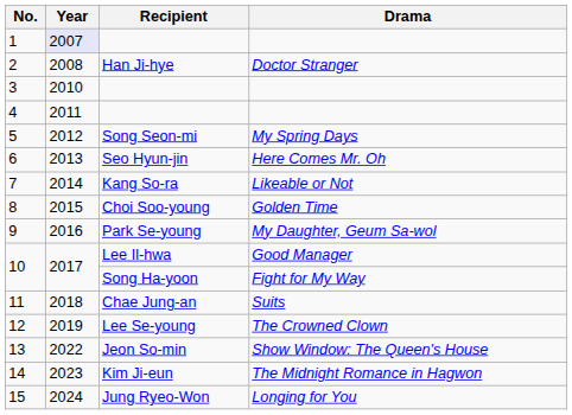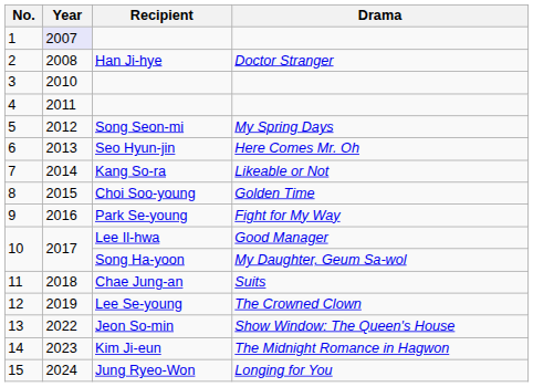 <table class="wikitable" style="width:600px">
 <tr>
 <th>No.</th>
 <th>Year</th>
 <th>Recipient</th>
 <th>Drama</th>
 </tr>
 <tr>
 <td>1</td>
 <td style="background: lavender;">2007</td>
 <td></td>
 <td></td>
 </tr>
 <tr>
 <td>2</td>
 <td>2008</td>
 <td><a href='#'>Han Ji-hye</a></td>
 <td><em><a href='#'>Doctor Stranger</a></em></td>
 </tr>
 <tr>
 <td>3</td>
 <td>2010</td>
 <td></td>
 <td></td>
 </tr>
 <tr>
 <td>4</td>
 <td>2011</td>
 <td></td>
 <td></td>
 </tr>
 <tr>
 <td>5</td>
 <td>2012</td>
 <td><a href='#'>Song Seon-mi</a></td>
 <td><em><a href='#'>My Spring Days</a></em></td>
 </tr>
 <tr>
 <td>6</td>
 <td>2013</td>
 <td><a href='#'>Seo Hyun-jin</a></td>
 <td><em><a href='#'>Here Comes Mr. Oh</a></em></td>
 </tr>
 <tr>
 <td>7</td>
 <td>2014</td>
 <td><a href='#'>Kang So-ra</a></td>
 <td><em><a href='#'>Likeable or Not</a></em></td>
 </tr>
 <tr>
 <td>8</td>
 <td>2015</td>
 <td><a href='#'>Choi Soo-young</a></td>
 <td><em><a href='#'>Golden Time</a></em></td>
 </tr>
 <tr>
 <td>9</td>
 <td>2016</td>
 <td><a href='#'>Park Se-young</a></td>
-<td><em><a href='#'>My Daughter, Geum Sa-wol</a></em></td>
+<td><em><a href='#'>Fight for My Way</a></em></td>
 </tr>
 <tr>
 <td rowspan=2>10</td>
 <td rowspan=2>2017</td>
 <td><a href='#'>Lee Il-hwa</a></td>
 <td><em><a href='#'>Good Manager</a></em></td>
 </tr>
 <tr>
 <td><a href='#'>Song Ha-yoon</a></td>
-<td><em><a href='#'>Fight for My Way</a></em></td>
+<td><em><a href='#'>My Daughter, Geum Sa-wol</a></em></td>
 </tr>
 <tr>
 <td>11</td>
 <td>2018</td>
 <td><a href='#'>Chae Jung-an</a></td>
 <td><em><a href='#'>Suits</a></em></td>
 </tr>
 <tr>
 <td>12</td>
 <td>2019</td>
 <td><a href='#'>Lee Se-young</a></td>
 <td><em><a href='#'>The Crowned Clown</a></em></td>
 </tr>
 <tr>
 <td>13</td>
 <td>2022</td>
 <td><a href='#'>Jeon So-min</a></td>
 <td><em><a href='#'>Show Window: The Queen's House</a></em></td>
 </tr>
 <tr>
 <td>14</td>
 <td>2023</td>
 <td><a href='#'>Kim Ji-eun</a></td>
 <td><em><a href='#'>The Midnight Romance in Hagwon</a></em></td>
 </tr>
 <tr>
 <td>15</td>
 <td>2024</td>
 <td><a href='#'>Jung Ryeo-Won</a></td>
 <td><em><a href='#'>Longing for You</a></em></td>
 </tr>
 </table>
